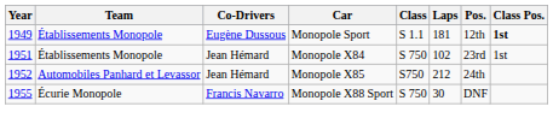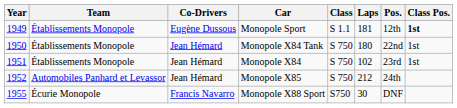 <table class="wikitable" style="font-size:85%;">
 <tr bgcolor="#ABBBDD">
 <th>Year</th>
 <th>Team</th>
 <th>Co-Drivers</th>
 <th>Car</th>
 <th>Class</th>
 <th>Laps</th>
 <th>Pos.</th>
 <th>Class Pos.</th>
 </tr>
 <tr>
 <td><a href='#'>1949</a></td>
 <td> <a href='#'>Établissements Monopole</a></td>
 <td> <a href='#'>Eugène Dussous</a></td>
 <td>Monopole Sport</td>
 <td>S 1.1</td>
 <td>181</td>
 <td>12th</td>
 <td><strong>1st</strong></td>
 </tr>
 <tr>
+<td><a href='#'>1950</a></td>
+<td> Établissements Monopole</td>
+<td> <a href='#'>Jean Hémard</a></td>
+<td>Monopole X84 Tank</td>
+<td>S 750</td>
+<td>180</td>
+<td>22nd</td>
+<td>1st</td>
+</tr>
+<tr>
 <td><a href='#'>1951</a></td>
 <td> Établissements Monopole</td>
 <td> Jean Hémard</td>
 <td>Monopole X84</td>
 <td>S 750</td>
 <td>102</td>
 <td>23rd</td>
 <td>1st</td>
 </tr>
 <tr>
 <td><a href='#'>1952</a></td>
 <td> <a href='#'>Automobiles Panhard et Levassor</a></td>
 <td> Jean Hémard</td>
 <td>Monopole X85</td>
-<td>S750</td>
+<td>S 750</td>
 <td>212</td>
 <td>24th</td>
 <td></td>
 </tr>
 <tr>
 <td><a href='#'>1955</a></td>
 <td> Écurie Monopole</td>
 <td> <a href='#'>Francis Navarro</a></td>
 <td>Monopole X88 Sport</td>
-<td>S 750</td>
+<td>S750</td>
 <td>30</td>
 <td>DNF</td>
 <td></td>
 </tr>
 </table>
